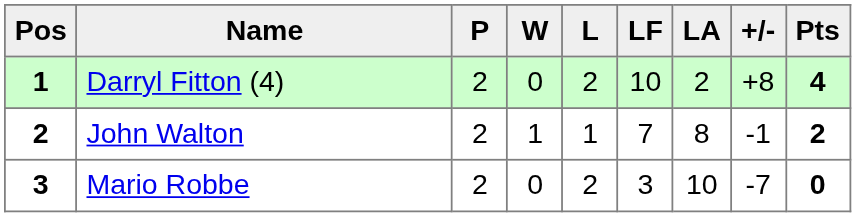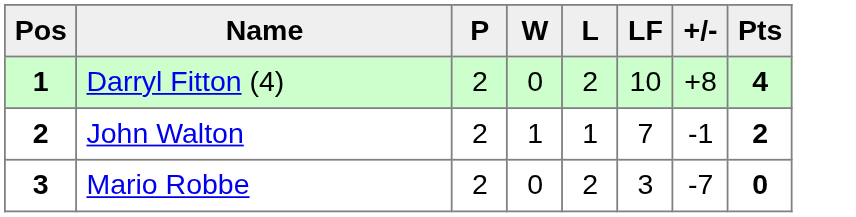 <table style=border-collapse:collapse border=1 cellspacing=0 cellpadding=5>
 <tr align=center bgcolor=#efefef>
 <th width=20>Pos</th>
 <th width=200>Name</th>
 <th width=20>P</th>
 <th width=20>W</th>
 <th width=20>L</th>
 <th width=20>LF</th>
-<th width=20>LA</th>
 <th width=20>+/-</th>
 <th width=20>Pts</th>
 </tr>
 <tr align=center style="background: #ccffcc;">
 <td><strong>1</strong></td>
 <td align="left"> <a href='#'>Darryl Fitton</a> (4)</td>
 <td>2</td>
 <td>0</td>
 <td>2</td>
 <td>10</td>
-<td>2</td>
 <td>+8</td>
 <td><strong>4</strong></td>
 </tr>
 <tr align=center>
 <td><strong>2</strong></td>
 <td align="left"> <a href='#'>John Walton</a></td>
 <td>2</td>
 <td>1</td>
 <td>1</td>
 <td>7</td>
-<td>8</td>
 <td>-1</td>
 <td><strong>2</strong></td>
 </tr>
 <tr align=center>
 <td><strong>3</strong></td>
 <td align="left"> <a href='#'>Mario Robbe</a></td>
 <td>2</td>
 <td>0</td>
 <td>2</td>
 <td>3</td>
-<td>10</td>
 <td>-7</td>
 <td><strong>0</strong></td>
 </tr>
 </table>
